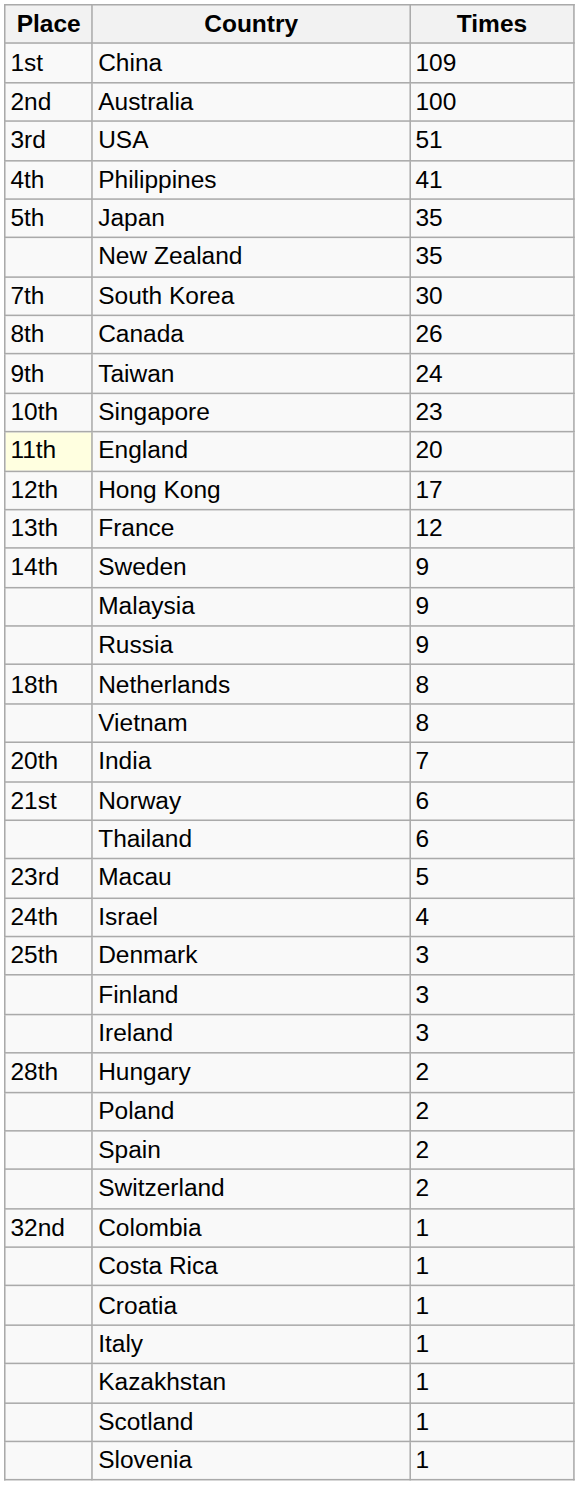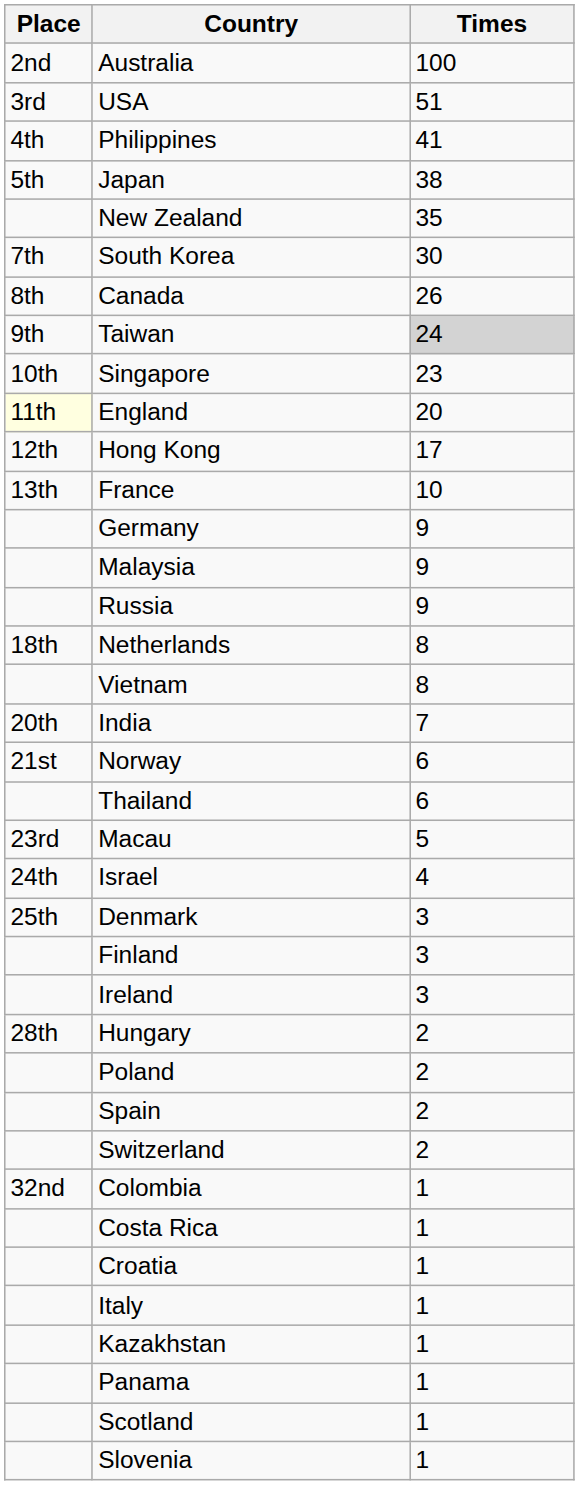 <table class="wikitable">
 <tr>
 <th width="50">Place</th>
 <th width="200">Country</th>
 <th width="100">Times</th>
-</tr>
-<tr>
-<td>1st</td>
-<td> China</td>
-<td>109</td>
 </tr>
 <tr>
 <td>2nd</td>
 <td> Australia</td>
 <td>100</td>
 </tr>
 <tr>
 <td>3rd</td>
 <td> USA</td>
 <td>51</td>
 </tr>
 <tr>
 <td>4th</td>
 <td> Philippines</td>
 <td>41</td>
 </tr>
 <tr>
 <td>5th</td>
 <td> Japan</td>
-<td>35</td>
+<td>38</td>
 </tr>
 <tr>
 <td></td>
 <td> New Zealand</td>
 <td>35</td>
 </tr>
 <tr>
 <td>7th</td>
 <td> South Korea</td>
 <td>30</td>
 </tr>
 <tr>
 <td>8th</td>
 <td> Canada</td>
 <td>26</td>
 </tr>
 <tr>
 <td>9th</td>
 <td> Taiwan</td>
-<td>24</td>
+<td style="background: lightgrey;">24</td>
 </tr>
 <tr>
 <td>10th</td>
 <td> Singapore</td>
 <td>23</td>
 </tr>
 <tr>
 <td style="background: lightyellow;">11th</td>
 <td> England</td>
 <td>20</td>
 </tr>
 <tr>
 <td>12th</td>
 <td> Hong Kong</td>
 <td>17</td>
 </tr>
 <tr>
 <td>13th</td>
 <td> France</td>
-<td>12</td>
+<td>10</td>
 </tr>
 <tr>
-<td>14th</td>
-<td> Sweden</td>
+<td></td>
+<td> Germany</td>
 <td>9</td>
 </tr>
 <tr>
 <td></td>
 <td> Malaysia</td>
 <td>9</td>
 </tr>
 <tr>
 <td></td>
 <td> Russia</td>
 <td>9</td>
 </tr>
 <tr>
 <td>18th</td>
 <td> Netherlands</td>
 <td>8</td>
 </tr>
 <tr>
 <td></td>
 <td> Vietnam</td>
 <td>8</td>
 </tr>
 <tr>
 <td>20th</td>
 <td> India</td>
 <td>7</td>
 </tr>
 <tr>
 <td>21st</td>
 <td> Norway</td>
 <td>6</td>
 </tr>
 <tr>
 <td></td>
 <td> Thailand</td>
 <td>6</td>
 </tr>
 <tr>
 <td>23rd</td>
 <td> Macau</td>
 <td>5</td>
 </tr>
 <tr>
 <td>24th</td>
 <td> Israel</td>
 <td>4</td>
 </tr>
 <tr>
 <td>25th</td>
 <td> Denmark</td>
 <td>3</td>
 </tr>
 <tr>
 <td></td>
 <td> Finland</td>
 <td>3</td>
 </tr>
 <tr>
 <td></td>
 <td> Ireland</td>
 <td>3</td>
 </tr>
 <tr>
 <td>28th</td>
 <td> Hungary</td>
 <td>2</td>
 </tr>
 <tr>
 <td></td>
 <td> Poland</td>
 <td>2</td>
 </tr>
 <tr>
 <td></td>
 <td> Spain</td>
 <td>2</td>
 </tr>
 <tr>
 <td></td>
 <td> Switzerland</td>
 <td>2</td>
 </tr>
 <tr>
 <td>32nd</td>
 <td> Colombia</td>
 <td>1</td>
 </tr>
 <tr>
 <td></td>
 <td> Costa Rica</td>
 <td>1</td>
 </tr>
 <tr>
 <td></td>
 <td> Croatia</td>
 <td>1</td>
 </tr>
 <tr>
 <td></td>
 <td> Italy</td>
 <td>1</td>
 </tr>
 <tr>
 <td></td>
 <td> Kazakhstan</td>
 <td>1</td>
 </tr>
 <tr>
 <td></td>
+<td> Panama</td>
+<td>1</td>
+</tr>
+<tr>
+<td></td>
 <td> Scotland</td>
 <td>1</td>
 </tr>
 <tr>
 <td></td>
 <td> Slovenia</td>
 <td>1</td>
 </tr>
 </table>
